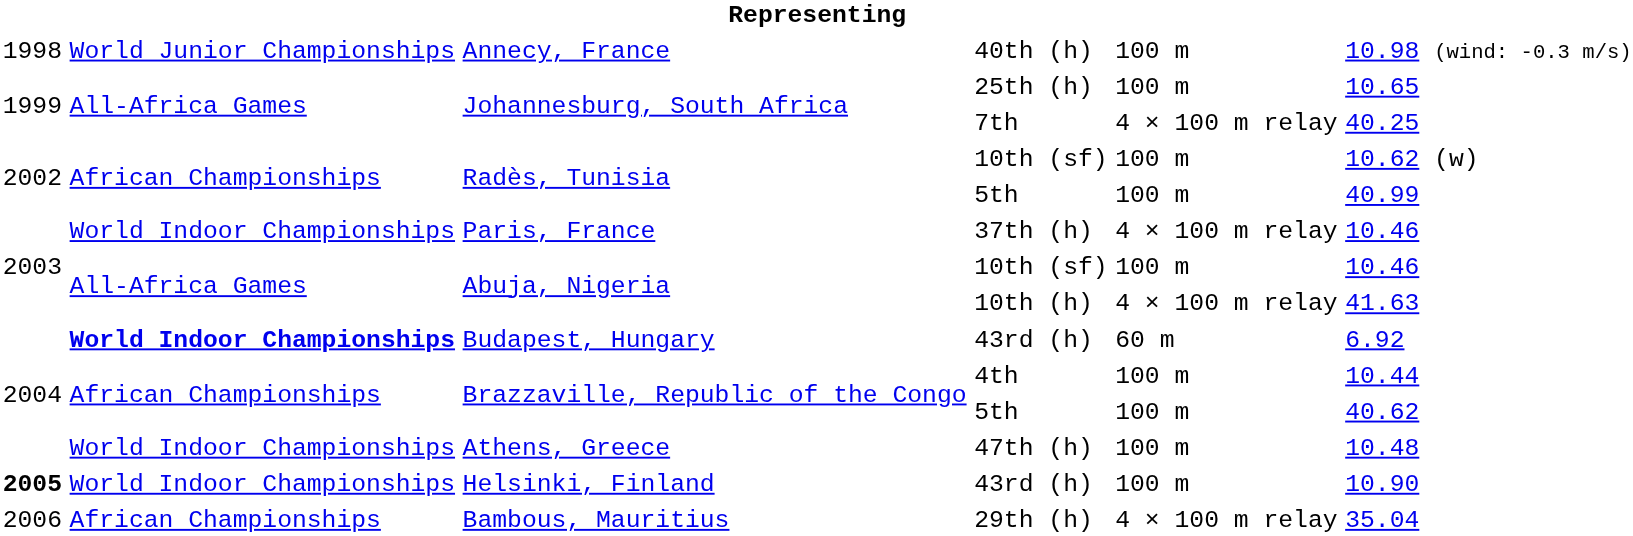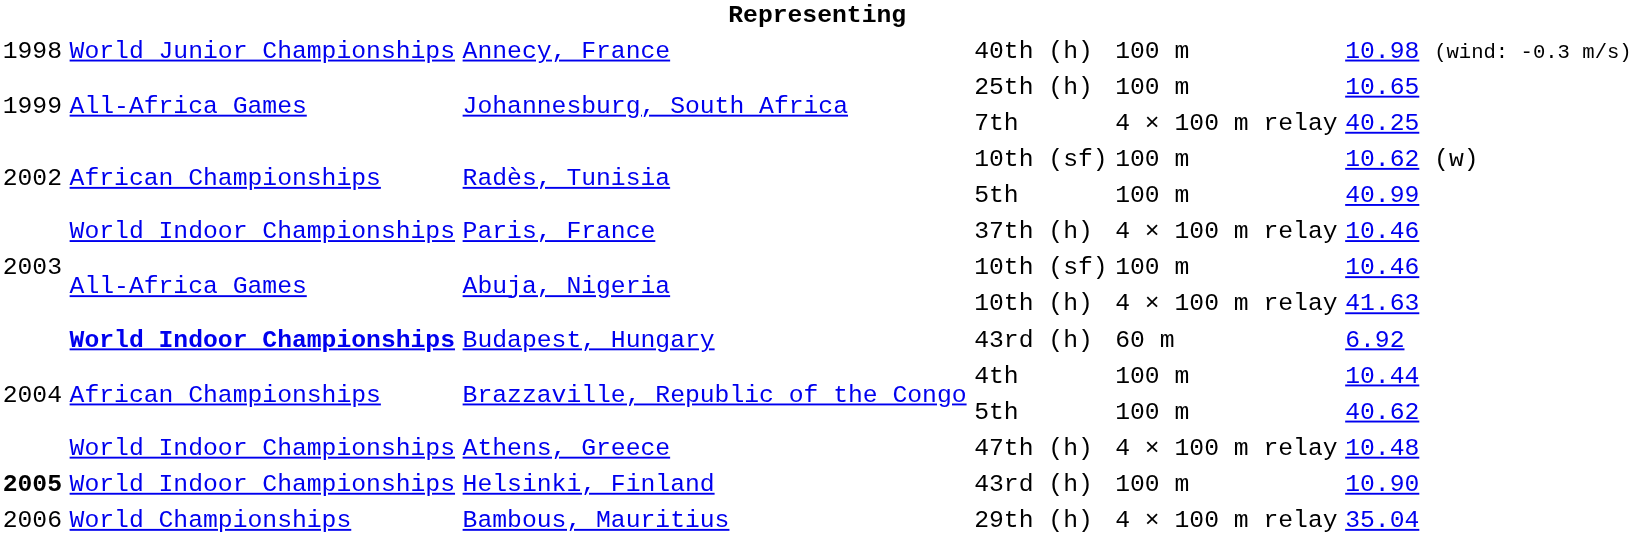 <table>
 <tr>
 <th colspan="6">Representing </th>
 </tr>
 <tr>
 <td>1998</td>
 <td><a href='#'>World Junior Championships</a></td>
 <td><a href='#'>Annecy, France</a></td>
 <td>40th (h)</td>
 <td>100 m</td>
 <td><a href='#'>10.98</a> <small>(wind: -0.3 m/s)</small></td>
 </tr>
 <tr>
 <td rowspan=2>1999</td>
 <td rowspan=2><a href='#'>All-Africa Games</a></td>
 <td rowspan=2><a href='#'>Johannesburg, South Africa</a></td>
 <td>25th (h)</td>
 <td>100 m</td>
 <td><a href='#'>10.65</a></td>
 </tr>
 <tr>
 <td>7th</td>
 <td>4 × 100 m relay</td>
 <td><a href='#'>40.25</a></td>
 </tr>
 <tr>
 <td rowspan=2>2002</td>
 <td rowspan=2><a href='#'>African Championships</a></td>
 <td rowspan=2><a href='#'>Radès, Tunisia</a></td>
 <td>10th (sf)</td>
 <td>100 m</td>
 <td><a href='#'>10.62</a> (w)</td>
 </tr>
 <tr>
 <td>5th</td>
 <td>100 m</td>
 <td><a href='#'>40.99</a></td>
 </tr>
 <tr>
 <td rowspan=3>2003</td>
 <td><a href='#'>World Indoor Championships</a></td>
 <td><a href='#'>Paris, France</a></td>
 <td>37th (h)</td>
 <td>4 × 100 m relay</td>
 <td><a href='#'>10.46</a></td>
 </tr>
 <tr>
 <td rowspan=2><a href='#'>All-Africa Games</a></td>
 <td rowspan=2><a href='#'>Abuja, Nigeria</a></td>
 <td>10th (sf)</td>
 <td>100 m</td>
 <td><a href='#'>10.46</a></td>
 </tr>
 <tr>
 <td>10th (h)</td>
 <td>4 × 100 m relay</td>
 <td><a href='#'>41.63</a></td>
 </tr>
 <tr>
 <td rowspan=4>2004</td>
 <td><strong><a href='#'>World Indoor Championships</a></strong></td>
 <td><a href='#'>Budapest, Hungary</a></td>
 <td>43rd (h)</td>
 <td>60 m</td>
 <td><a href='#'>6.92</a></td>
 </tr>
 <tr>
 <td rowspan=2><a href='#'>African Championships</a></td>
 <td rowspan=2><a href='#'>Brazzaville, Republic of the Congo</a></td>
 <td>4th</td>
 <td>100 m</td>
 <td><a href='#'>10.44</a></td>
 </tr>
 <tr>
 <td>5th</td>
 <td>100 m</td>
 <td><a href='#'>40.62</a></td>
 </tr>
 <tr>
 <td><a href='#'>World Indoor Championships</a></td>
 <td><a href='#'>Athens, Greece</a></td>
 <td>47th (h)</td>
-<td>100 m</td>
+<td>4 × 100 m relay</td>
 <td><a href='#'>10.48</a></td>
 </tr>
 <tr>
 <td><strong>2005</strong></td>
 <td><a href='#'>World Indoor Championships</a></td>
 <td><a href='#'>Helsinki, Finland</a></td>
 <td>43rd (h)</td>
 <td>100 m</td>
 <td><a href='#'>10.90</a></td>
 </tr>
 <tr>
 <td>2006</td>
-<td><a href='#'>African Championships</a></td>
+<td><a href='#'>World Championships</a></td>
 <td><a href='#'>Bambous, Mauritius</a></td>
 <td>29th (h)</td>
 <td>4 × 100 m relay</td>
 <td><a href='#'>35.04</a></td>
 </tr>
 </table>
